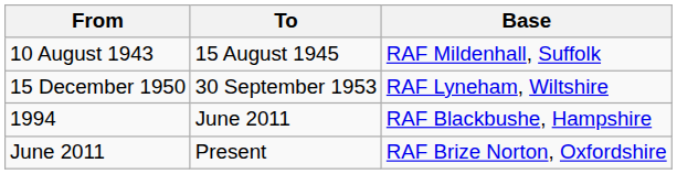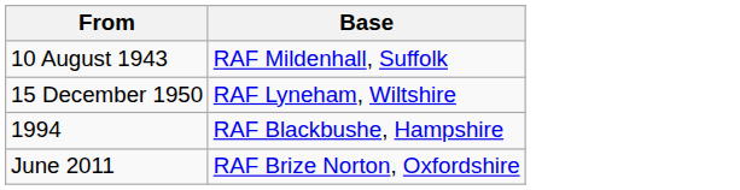 <table class="wikitable">
 <tr>
 <th>From</th>
-<th>To</th>
 <th>Base</th>
 </tr>
 <tr>
 <td>10 August 1943</td>
-<td>15 August 1945</td>
 <td><a href='#'>RAF Mildenhall</a>, <a href='#'>Suffolk</a></td>
 </tr>
 <tr>
 <td>15 December 1950</td>
-<td>30 September 1953</td>
 <td><a href='#'>RAF Lyneham</a>, <a href='#'>Wiltshire</a></td>
 </tr>
 <tr>
 <td>1994</td>
-<td>June 2011</td>
 <td><a href='#'>RAF Blackbushe</a>, <a href='#'>Hampshire</a></td>
 </tr>
 <tr>
 <td>June 2011</td>
-<td>Present</td>
 <td><a href='#'>RAF Brize Norton</a>, <a href='#'>Oxfordshire</a></td>
 </tr>
 </table>
